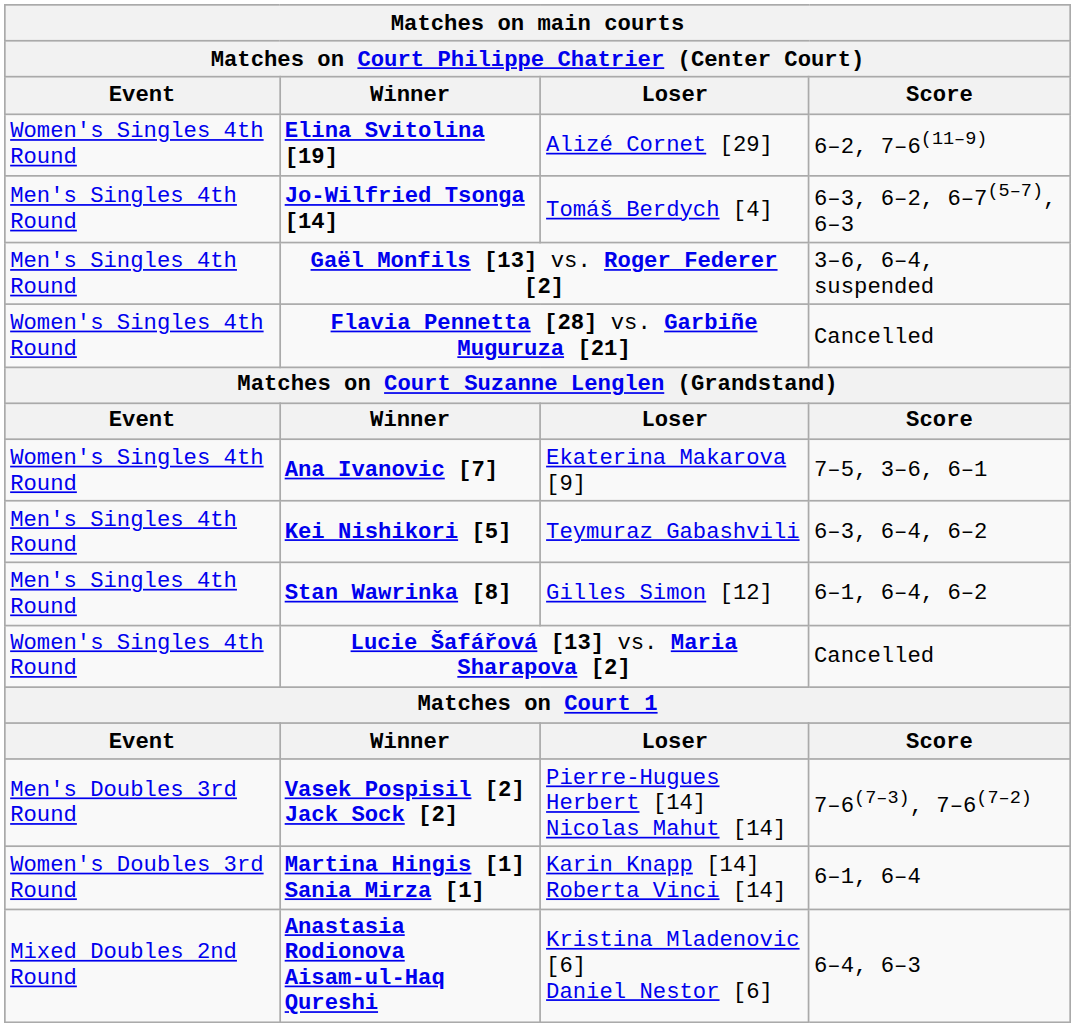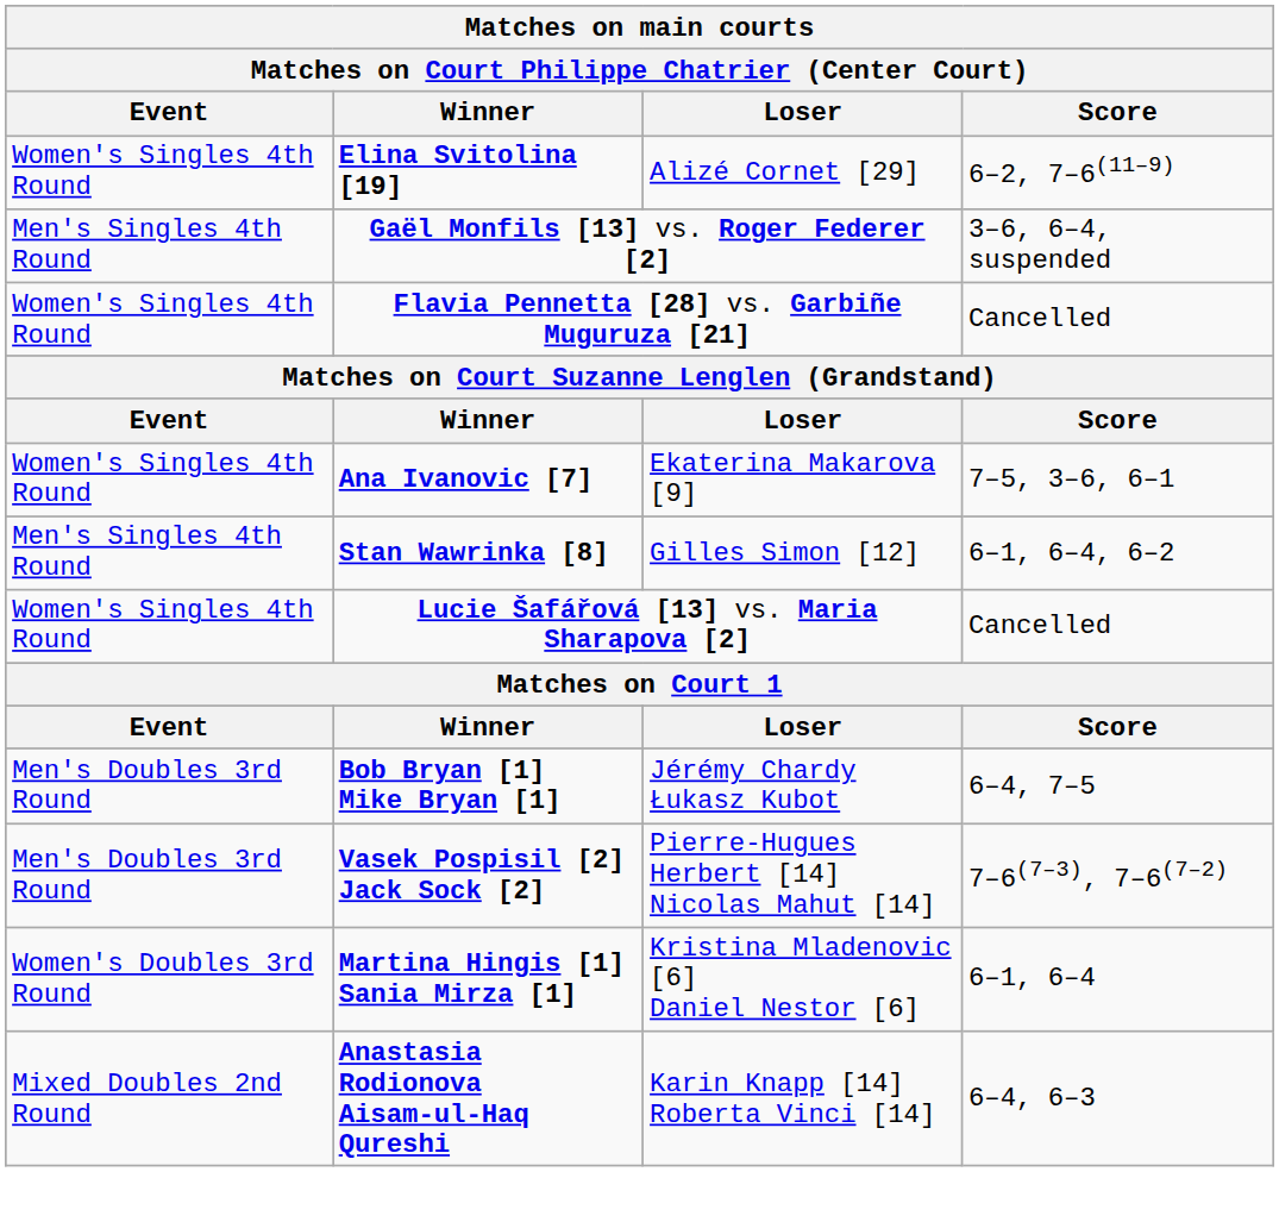 <table class="wikitable collapsible uncollapsed" style=margin:auto>
 <tr>
 <th colspan=4 style=white-space:nowrap>Matches on main courts</th>
 </tr>
 <tr>
 <th colspan=4><strong>Matches on <a href='#'>Court Philippe Chatrier</a> (Center Court)</strong></th>
 </tr>
 <tr>
 <th width=250>Event</th>
 <th width=220>Winner</th>
 <th width=220>Loser</th>
 <th width=220>Score</th>
 </tr>
 <tr>
 <td><a href='#'>Women's Singles 4th Round</a></td>
 <td><strong> <a href='#'>Elina Svitolina</a> [19]</strong></td>
 <td> <a href='#'>Alizé Cornet</a> [29]</td>
 <td>6–2, 7–6<sup>(11–9)</sup></td>
-</tr>
-<tr>
-<td><a href='#'>Men's Singles 4th Round</a></td>
-<td><strong> <a href='#'>Jo-Wilfried Tsonga</a> [14]</strong></td>
-<td> <a href='#'>Tomáš Berdych</a> [4]</td>
-<td>6–3, 6–2, 6–7<sup>(5–7)</sup>, 6–3</td>
 </tr>
 <tr>
 <td><a href='#'>Men's Singles 4th Round</a></td>
 <td colspan=2 align=center><strong> <a href='#'>Gaël Monfils</a> [13]</strong> vs. <strong> <a href='#'>Roger Federer</a> [2]</strong></td>
 <td>3–6, 6–4, suspended</td>
 </tr>
 <tr>
 <td><a href='#'>Women's Singles 4th Round</a></td>
 <td colspan=2 align=center><strong> <a href='#'>Flavia Pennetta</a> [28]</strong> vs. <strong> <a href='#'>Garbiñe Muguruza</a> [21]</strong></td>
 <td>Cancelled</td>
 </tr>
 <tr>
 <th colspan=4><strong>Matches on <a href='#'>Court Suzanne Lenglen</a> (Grandstand)</strong></th>
 </tr>
 <tr>
 <th width=250>Event</th>
 <th width=220>Winner</th>
 <th width=220>Loser</th>
 <th width=220>Score</th>
 </tr>
 <tr>
 <td><a href='#'>Women's Singles 4th Round</a></td>
 <td><strong> <a href='#'>Ana Ivanovic</a> [7]</strong></td>
 <td> <a href='#'>Ekaterina Makarova</a> [9]</td>
 <td>7–5, 3–6, 6–1</td>
 </tr>
 <tr>
 <td><a href='#'>Men's Singles 4th Round</a></td>
-<td><strong> <a href='#'>Kei Nishikori</a> [5]</strong></td>
-<td> <a href='#'>Teymuraz Gabashvili</a></td>
-<td>6–3, 6–4, 6–2</td>
-</tr>
-<tr>
-<td><a href='#'>Men's Singles 4th Round</a></td>
 <td><strong> <a href='#'>Stan Wawrinka</a> [8]</strong></td>
 <td> <a href='#'>Gilles Simon</a> [12]</td>
 <td>6–1, 6–4, 6–2</td>
 </tr>
 <tr>
 <td><a href='#'>Women's Singles 4th Round</a></td>
 <td colspan=2 align=center><strong> <a href='#'>Lucie Šafářová</a> [13]</strong> vs. <strong> <a href='#'>Maria Sharapova</a> [2]</strong></td>
 <td>Cancelled</td>
 </tr>
 <tr>
 <th colspan=4><strong>Matches on <a href='#'>Court 1</a></strong></th>
 </tr>
 <tr>
 <th width=250>Event</th>
 <th width=220>Winner</th>
 <th width=220>Loser</th>
 <th width=220>Score</th>
 </tr>
 <tr>
 <td><a href='#'>Men's Doubles 3rd Round</a></td>
+<td><strong> <a href='#'>Bob Bryan</a> [1] <br>  <a href='#'>Mike Bryan</a> [1]</strong></td>
+<td> <a href='#'>Jérémy Chardy</a> <br>  <a href='#'>Łukasz Kubot</a></td>
+<td>6–4, 7–5</td>
+</tr>
+<tr>
+<td><a href='#'>Men's Doubles 3rd Round</a></td>
 <td><strong> <a href='#'>Vasek Pospisil</a> [2] <br>  <a href='#'>Jack Sock</a> [2]</strong></td>
 <td> <a href='#'>Pierre-Hugues Herbert</a> [14] <br>  <a href='#'>Nicolas Mahut</a> [14]</td>
 <td>7–6<sup>(7–3)</sup>, 7–6<sup>(7–2)</sup></td>
 </tr>
 <tr>
 <td><a href='#'>Women's Doubles 3rd Round</a></td>
 <td><strong> <a href='#'>Martina Hingis</a> [1] <br>  <a href='#'>Sania Mirza</a> [1]</strong></td>
-<td> <a href='#'>Karin Knapp</a> [14] <br>  <a href='#'>Roberta Vinci</a> [14]</td>
+<td> <a href='#'>Kristina Mladenovic</a> [6] <br>  <a href='#'>Daniel Nestor</a> [6]</td>
 <td>6–1, 6–4</td>
 </tr>
 <tr>
 <td><a href='#'>Mixed Doubles 2nd Round</a></td>
 <td><strong> <a href='#'>Anastasia Rodionova</a></strong><br> <strong> <a href='#'>Aisam-ul-Haq Qureshi</a></strong></td>
-<td> <a href='#'>Kristina Mladenovic</a> [6] <br>  <a href='#'>Daniel Nestor</a> [6]</td>
+<td> <a href='#'>Karin Knapp</a> [14] <br>  <a href='#'>Roberta Vinci</a> [14]</td>
 <td>6–4, 6–3</td>
 </tr>
 </table>
